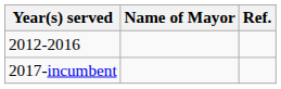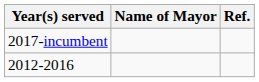 <table class="wikitable">
 <tr>
 <th>Year(s) served</th>
 <th>Name of Mayor</th>
 <th>Ref.</th>
 </tr>
 <tr>
+<td>2017-<a href='#'>incumbent</a></td>
+<td></td>
+<td></td>
+</tr>
+<tr>
 <td>2012-2016</td>
 <td></td>
 <td></td>
 </tr>
-<tr>
-<td>2017-<a href='#'>incumbent</a></td>
-<td></td>
-<td></td>
-</tr>
 </table>
